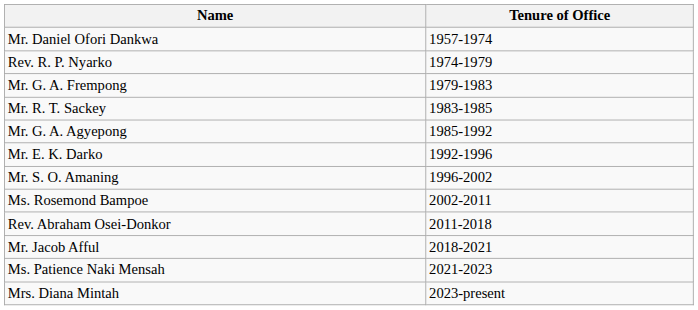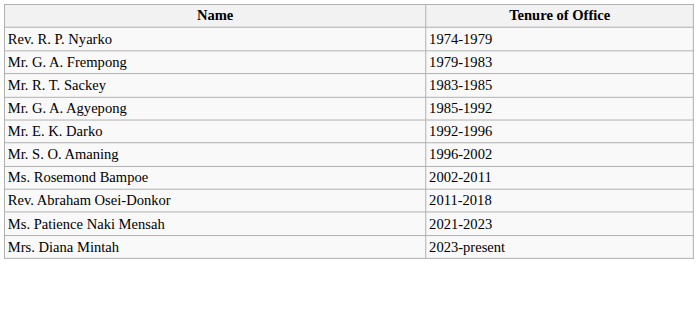 <table class="wikitable" width="60%">
 <tr>
 <th>Name</th>
 <th>Tenure of Office</th>
-</tr>
-<tr>
-<td>Mr. Daniel Ofori Dankwa</td>
-<td>1957-1974</td>
 </tr>
 <tr>
 <td>Rev. R. P. Nyarko</td>
 <td>1974-1979</td>
 </tr>
 <tr>
 <td>Mr. G. A. Frempong</td>
 <td>1979-1983</td>
 </tr>
 <tr>
 <td>Mr. R. T. Sackey</td>
 <td>1983-1985</td>
 </tr>
 <tr>
 <td>Mr. G. A. Agyepong</td>
 <td>1985-1992</td>
 </tr>
 <tr>
 <td>Mr. E. K. Darko</td>
 <td>1992-1996</td>
 </tr>
 <tr>
 <td>Mr. S. O. Amaning</td>
 <td>1996-2002</td>
 </tr>
 <tr>
 <td>Ms. Rosemond Bampoe</td>
 <td>2002-2011</td>
 </tr>
 <tr>
 <td>Rev. Abraham Osei-Donkor</td>
 <td>2011-2018</td>
 </tr>
 <tr>
-<td>Mr. Jacob Afful</td>
-<td>2018-2021</td>
-</tr>
-<tr>
 <td>Ms. Patience Naki Mensah</td>
 <td>2021-2023</td>
 </tr>
 <tr>
 <td>Mrs. Diana Mintah</td>
 <td>2023-present</td>
 </tr>
 </table>
